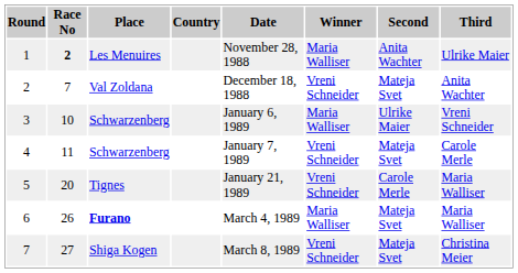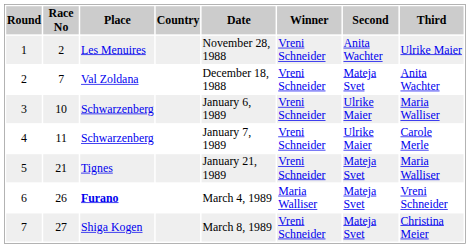 <table border="0" style="border: 1px solid #999; background-color:#FFFFFF; text-align:center">
 <tr align="center" bgcolor="#CCCCCC">
 <th>Round</th>
 <th>Race No</th>
 <th>Place</th>
 <th>Country</th>
 <th>Date</th>
 <th>Winner</th>
 <th>Second</th>
 <th>Third</th>
 </tr>
 <tr bgcolor="#EFEFEF">
 <td>1</td>
-<td><strong>2</strong></td>
+<td>2</td>
 <td align="left"><a href='#'>Les Menuires</a></td>
 <td align="left"></td>
 <td align="left">November 28, 1988</td>
-<td align="left"> <a href='#'>Maria Walliser</a></td>
+<td align="left"> <a href='#'>Vreni Schneider</a></td>
 <td align="left"> <a href='#'>Anita Wachter</a></td>
 <td align="left"> <a href='#'>Ulrike Maier</a></td>
 </tr>
 <tr>
 <td>2</td>
 <td>7</td>
 <td align="left"><a href='#'>Val Zoldana</a></td>
 <td align="left"></td>
 <td align="left">December 18, 1988</td>
 <td align="left"> <a href='#'>Vreni Schneider</a></td>
 <td align="left"> <a href='#'>Mateja Svet</a></td>
 <td align="left"> <a href='#'>Anita Wachter</a></td>
 </tr>
 <tr bgcolor="#EFEFEF">
 <td>3</td>
 <td>10</td>
 <td align="left"><a href='#'>Schwarzenberg</a></td>
 <td align="left"></td>
 <td align="left">January 6, 1989</td>
+<td align="left"> <a href='#'>Vreni Schneider</a></td>
+<td align="left"> <a href='#'>Ulrike Maier</a></td>
 <td align="left"> <a href='#'>Maria Walliser</a></td>
-<td align="left"> <a href='#'>Ulrike Maier</a></td>
-<td align="left"> <a href='#'>Vreni Schneider</a></td>
 </tr>
 <tr>
 <td>4</td>
 <td>11</td>
 <td align="left"><a href='#'>Schwarzenberg</a></td>
 <td align="left"></td>
 <td align="left">January 7, 1989</td>
 <td align="left"> <a href='#'>Vreni Schneider</a></td>
-<td align="left"> <a href='#'>Mateja Svet</a></td>
+<td align="left"> <a href='#'>Ulrike Maier</a></td>
 <td align="left"> <a href='#'>Carole Merle</a></td>
 </tr>
 <tr bgcolor="#EFEFEF">
 <td>5</td>
-<td>20</td>
+<td>21</td>
 <td align="left"><a href='#'>Tignes</a></td>
 <td align="left"></td>
 <td align="left">January 21, 1989</td>
 <td align="left"> <a href='#'>Vreni Schneider</a></td>
-<td align="left"> <a href='#'>Carole Merle</a></td>
+<td align="left"> <a href='#'>Mateja Svet</a></td>
 <td align="left"> <a href='#'>Maria Walliser</a></td>
 </tr>
 <tr>
 <td>6</td>
 <td>26</td>
 <td align="left"><strong><a href='#'>Furano</a></strong></td>
 <td align="left"></td>
 <td align="left">March 4, 1989</td>
 <td align="left"> <a href='#'>Maria Walliser</a></td>
 <td align="left"> <a href='#'>Mateja Svet</a></td>
-<td align="left"> <a href='#'>Maria Walliser</a></td>
+<td align="left"> <a href='#'>Vreni Schneider</a></td>
 </tr>
 <tr bgcolor="#EFEFEF">
 <td>7</td>
 <td>27</td>
 <td align="left"><a href='#'>Shiga Kogen</a></td>
 <td align="left"></td>
 <td align="left">March 8, 1989</td>
 <td align="left"> <a href='#'>Vreni Schneider</a></td>
 <td align="left"> <a href='#'>Mateja Svet</a></td>
 <td align="left"> <a href='#'>Christina Meier</a></td>
 </tr>
 </table>
